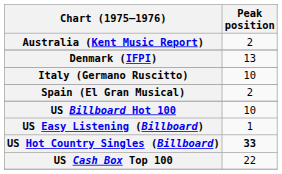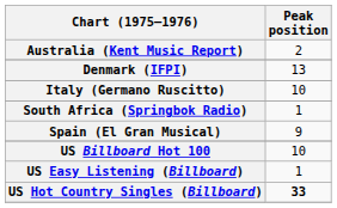 <table class="wikitable sortable plainrowheaders" style="text-align:center">
 <tr>
 <th>Chart (1975–1976)</th>
 <th>Peak<br>position</th>
 </tr>
 <tr>
 <th scope="row">Australia (<a href='#'>Kent Music Report</a>)</th>
 <td>2</td>
 </tr>
 <tr>
 </tr>
 <tr>
 </tr>
 <tr>
 </tr>
 <tr>
 </tr>
 <tr>
 </tr>
 <tr>
 </tr>
 <tr>
 <th scope="row">Denmark (<a href='#'>IFPI</a>)</th>
 <td>13</td>
 </tr>
 <tr>
 </tr>
 <tr>
 <th scope="row">Italy (Germano Ruscitto)</th>
 <td>10</td>
 </tr>
 <tr>
 </tr>
 <tr>
 </tr>
 <tr>
 </tr>
 <tr>
 </tr>
 <tr>
+<th scope="row">South Africa (<a href='#'>Springbok Radio</a>)</th>
+<td>1</td>
+</tr>
+<tr>
 <th scope="row">Spain (El Gran Musical)</th>
-<td>2</td>
+<td>9</td>
 </tr>
 <tr>
 </tr>
 <tr>
 </tr>
 <tr>
 </tr>
 <tr>
 <th scope="row">US <a href='#'><em>Billboard</em> Hot 100</a></th>
 <td>10</td>
 </tr>
 <tr>
 <th scope="row">US <a href='#'>Easy Listening</a> (<em><a href='#'>Billboard</a></em>)</th>
 <td>1</td>
 </tr>
 <tr>
 <th scope="row">US <a href='#'>Hot Country Singles</a> (<em><a href='#'>Billboard</a></em>)</th>
 <td><strong>33</strong></td>
 </tr>
 <tr>
-<th scope="row">US <a href='#'><em>Cash Box</em></a> Top 100</th>
-<td>22</td>
-</tr>
-<tr>
 </tr>
 </table>
